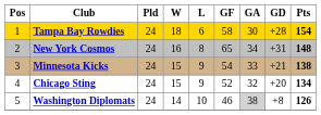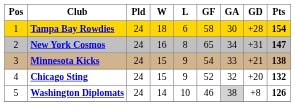 <table class="toccolours" border="1" cellpadding="4" cellspacing="0" style="text-align:center; border-collapse: collapse; margin:0;">
 <tr>
 <th width=30>Pos</th>
 <th>Club</th>
 <th width=30>Pld</th>
 <th width=30>W</th>
 <th width=30>L</th>
 <th width=30>GF</th>
 <th width=30>GA</th>
 <th width=30>GD</th>
 <th width=30>Pts</th>
 </tr>
 <tr bgcolor="gold">
 <td>1</td>
 <td align=left><strong><a href='#'>Tampa Bay Rowdies</a></strong></td>
 <td>24</td>
 <td>18</td>
 <td>6</td>
 <td>58</td>
 <td>30</td>
 <td>+28</td>
 <td><strong>154</strong></td>
 </tr>
 <tr bgcolor="silver">
 <td>2</td>
 <td align=left><strong><a href='#'>New York Cosmos</a></strong></td>
 <td>24</td>
 <td>16</td>
 <td>8</td>
 <td>65</td>
 <td>34</td>
 <td>+31</td>
-<td><strong>148</strong></td>
+<td><strong>147</strong></td>
 </tr>
 <tr bgcolor="tan">
 <td>3</td>
 <td align=left><strong><a href='#'>Minnesota Kicks</a></strong></td>
 <td>24</td>
 <td>15</td>
 <td>9</td>
 <td>54</td>
 <td>33</td>
 <td>+21</td>
 <td><strong>138</strong></td>
 </tr>
 <tr>
 <td>4</td>
 <td align=left><strong><a href='#'>Chicago Sting</a></strong></td>
 <td>24</td>
 <td>15</td>
 <td>9</td>
 <td>52</td>
 <td>32</td>
 <td>+20</td>
-<td><strong>134</strong></td>
+<td><strong>132</strong></td>
 </tr>
 <tr>
 <td>5</td>
 <td align=left><strong><a href='#'>Washington Diplomats</a></strong></td>
 <td>24</td>
 <td>14</td>
 <td>10</td>
 <td>46</td>
 <td style="background: lightgrey;">38</td>
 <td>+8</td>
 <td><strong>126</strong></td>
 </tr>
 <tr>
 </tr>
 </table>
